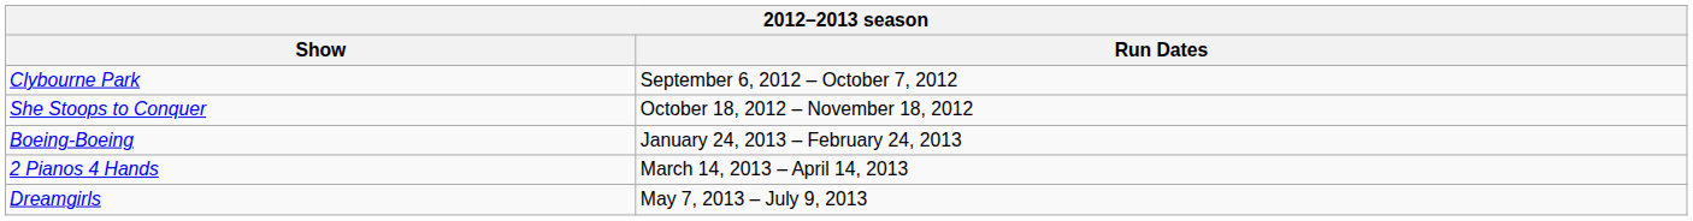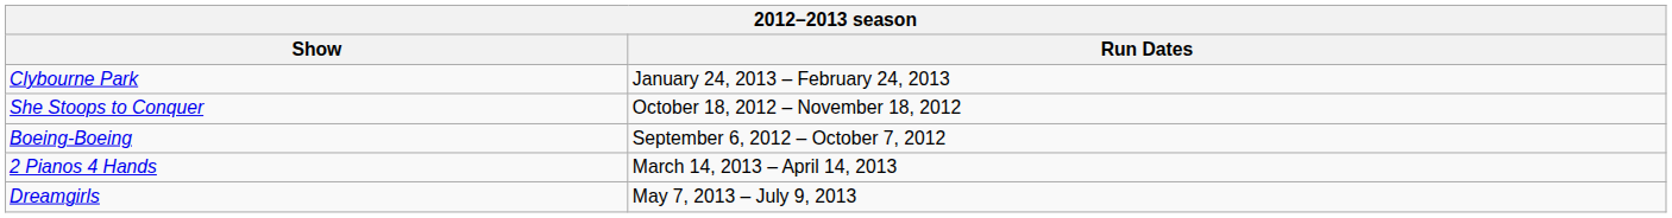 <table class="wikitable collapsible collapsed" width=90%>
 <tr>
 <th colspan=4>2012–2013 season</th>
 </tr>
 <tr>
 <th>Show</th>
 <th>Run Dates</th>
 </tr>
 <tr>
 <td><em><a href='#'>Clybourne Park</a></em></td>
-<td>September 6, 2012 – October 7, 2012</td>
+<td>January 24, 2013 – February 24, 2013</td>
 </tr>
 <tr>
 <td><em><a href='#'>She Stoops to Conquer</a></em></td>
 <td>October 18, 2012 – November 18, 2012</td>
 </tr>
 <tr>
 <td><em><a href='#'>Boeing-Boeing</a></em></td>
-<td>January 24, 2013 – February 24, 2013</td>
+<td>September 6, 2012 – October 7, 2012</td>
 </tr>
 <tr>
 <td><em><a href='#'>2 Pianos 4 Hands</a></em></td>
 <td>March 14, 2013 – April 14, 2013</td>
 </tr>
 <tr>
 <td><em><a href='#'>Dreamgirls</a></em></td>
 <td>May 7, 2013 – July 9, 2013</td>
 </tr>
 </table>
